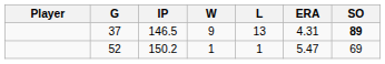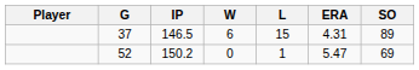 <table class="wikitable sortable">
 <tr>
 <th bgcolor="#DDDDFF" width="16%">Player</th>
 <th bgcolor="#DDDDFF" width="9%">G</th>
 <th bgcolor="#DDDDFF" width="9%">IP</th>
 <th bgcolor="#DDDDFF" width="9%">W</th>
 <th bgcolor="#DDDDFF" width="9%">L</th>
 <th bgcolor="#DDDDFF" width="9%">ERA</th>
 <th bgcolor="#DDDDFF" width="9%">SO</th>
 </tr>
 <tr align="center">
 <td></td>
 <td>37</td>
 <td>146.5</td>
-<td>9</td>
-<td>13</td>
+<td>6</td>
+<td>15</td>
 <td>4.31</td>
-<td><strong>89</strong></td>
+<td>89</td>
 </tr>
 <tr align="center">
 <td></td>
 <td>52</td>
 <td>150.2</td>
-<td>1</td>
+<td>0</td>
 <td>1</td>
 <td>5.47</td>
 <td>69</td>
 </tr>
 </table>
